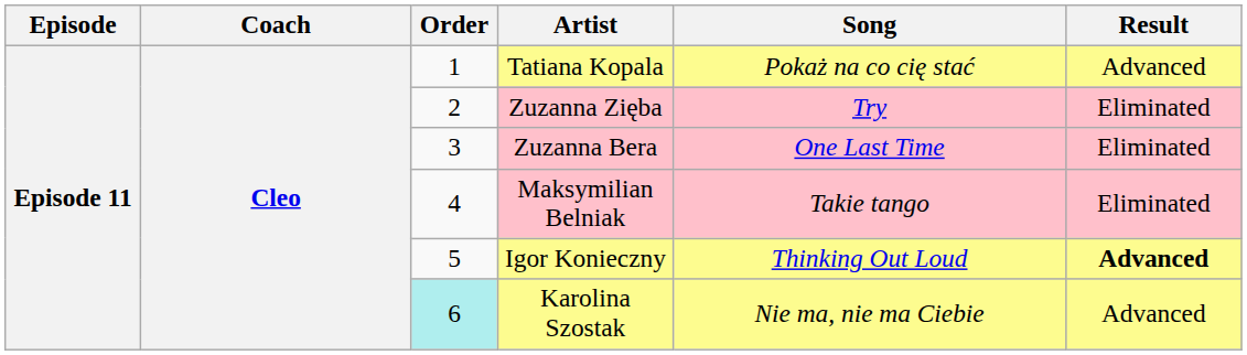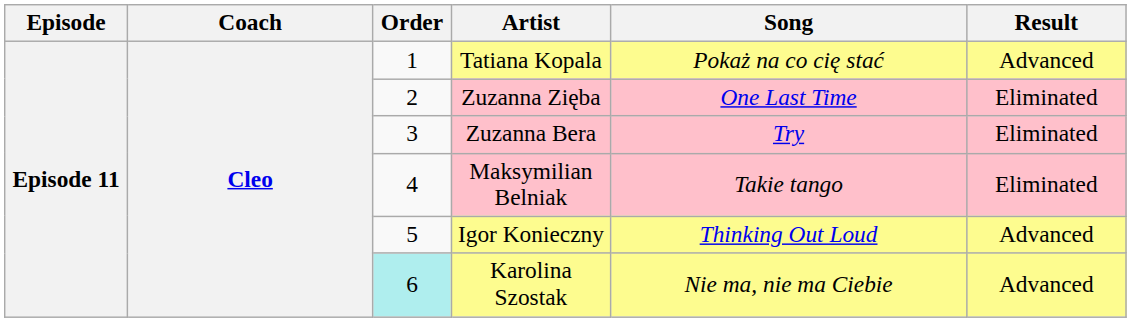 <table class="wikitable" style="text-align: center; width:87%;">
 <tr>
 <th style="width:10%;">Episode</th>
 <th style="width:20%;">Coach</th>
 <th style="width:05%;">Order</th>
 <th style="width:13%;">Artist</th>
 <th style="width:29%;">Song</th>
 <th style="width:13%;">Result</th>
 </tr>
 <tr>
 <th rowspan="6">Episode 11<br><small></small></th>
 <th rowspan="6"><a href='#'>Cleo</a></th>
 <td>1</td>
 <td style="background:#fdfc8f;">Tatiana Kopala</td>
 <td style="background:#fdfc8f;"><em>Pokaż na co cię stać</em></td>
 <td style="background:#fdfc8f;">Advanced</td>
 </tr>
 <tr>
 <td>2</td>
 <td style="background:pink;">Zuzanna Zięba</td>
-<td style="background:pink;"><em><a href='#'>Try</a></em></td>
+<td style="background:pink;"><em><a href='#'>One Last Time</a></em></td>
 <td style="background:pink;">Eliminated</td>
 </tr>
 <tr>
 <td>3</td>
 <td style="background:pink;">Zuzanna Bera</td>
-<td style="background:pink;"><em><a href='#'>One Last Time</a></em></td>
+<td style="background:pink;"><em><a href='#'>Try</a></em></td>
 <td style="background:pink;">Eliminated</td>
 </tr>
 <tr>
 <td>4</td>
 <td style="background:pink;">Maksymilian Belniak</td>
 <td style="background:pink;"><em>Takie tango</em></td>
 <td style="background:pink;">Eliminated</td>
 </tr>
 <tr>
 <td>5</td>
 <td style="background:#fdfc8f;">Igor Konieczny</td>
 <td style="background:#fdfc8f;"><em><a href='#'>Thinking Out Loud</a></em></td>
-<td style="background:#fdfc8f;"><strong>Advanced</strong></td>
+<td style="background:#fdfc8f;">Advanced</td>
 </tr>
 <tr>
 <td style="background: paleturquoise;">6</td>
 <td style="background:#fdfc8f;">Karolina Szostak</td>
 <td style="background:#fdfc8f;"><em>Nie ma, nie ma Ciebie</em></td>
 <td style="background:#fdfc8f;">Advanced</td>
 </tr>
 </table>
